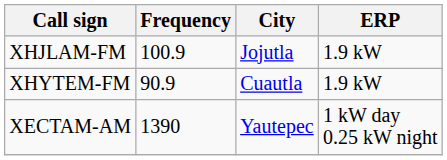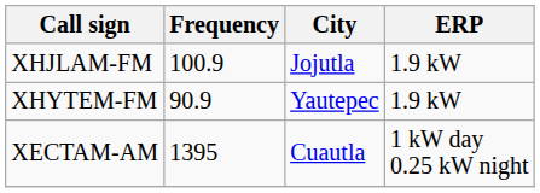 <table class="wikitable sortable">
 <tr>
 <th>Call sign</th>
 <th>Frequency</th>
 <th>City</th>
 <th>ERP</th>
 </tr>
 <tr>
 <td>XHJLAM-FM</td>
 <td>100.9</td>
 <td><a href='#'>Jojutla</a></td>
 <td>1.9 kW</td>
 </tr>
 <tr>
 <td>XHYTEM-FM</td>
 <td>90.9</td>
-<td><a href='#'>Cuautla</a></td>
+<td><a href='#'>Yautepec</a></td>
 <td>1.9 kW</td>
 </tr>
 <tr>
 <td>XECTAM-AM</td>
-<td>1390</td>
-<td><a href='#'>Yautepec</a></td>
+<td>1395</td>
+<td><a href='#'>Cuautla</a></td>
 <td>1 kW day<br>0.25 kW night</td>
 </tr>
 <tr>
 </tr>
 </table>
